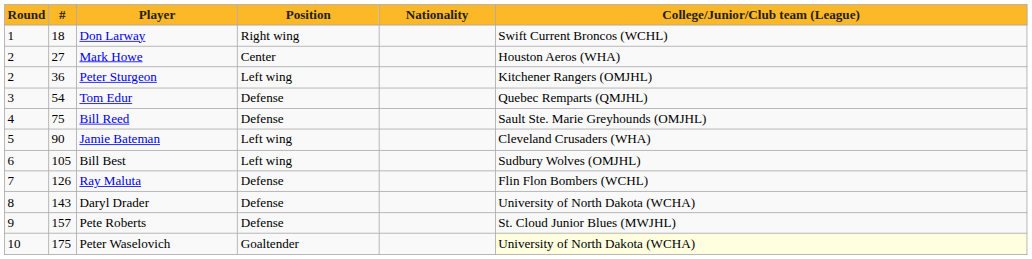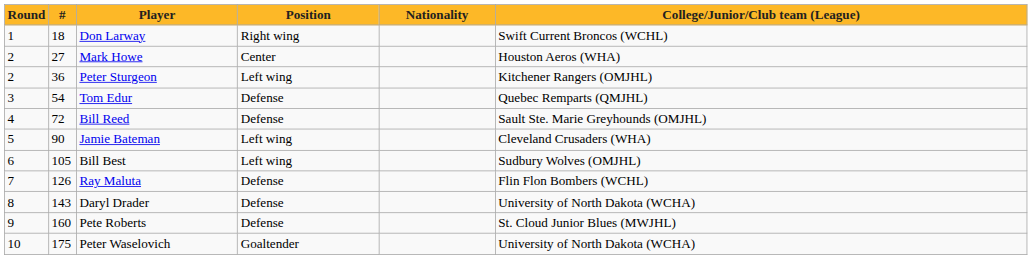 <table class="wikitable">
 <tr>
 <th style="background:#FDB827; color:#231F20" width="2.75%">Round</th>
 <th style="background:#FDB827; color:#231F20" width="2.75%">#</th>
 <th style="background:#FDB827; color:#231F20" width="16.0%">Player</th>
 <th style="background:#FDB827; color:#231F20" width="14.0%">Position</th>
 <th style="background:#FDB827; color:#231F20" width="11.5%">Nationality</th>
 <th style="background:#FDB827; color:#231F20" width="100.0%">College/Junior/Club team (League)</th>
 </tr>
 <tr>
 <td>1</td>
 <td>18</td>
 <td><a href='#'>Don Larway</a></td>
 <td>Right wing</td>
 <td></td>
 <td>Swift Current Broncos (WCHL)</td>
 </tr>
 <tr>
 <td>2</td>
 <td>27</td>
 <td><a href='#'>Mark Howe</a></td>
 <td>Center</td>
 <td></td>
 <td>Houston Aeros (WHA)</td>
 </tr>
 <tr>
 <td>2</td>
 <td>36</td>
 <td><a href='#'>Peter Sturgeon</a></td>
 <td>Left wing</td>
 <td></td>
 <td>Kitchener Rangers (OMJHL)</td>
 </tr>
 <tr>
 <td>3</td>
 <td>54</td>
 <td><a href='#'>Tom Edur</a></td>
 <td>Defense</td>
 <td></td>
 <td>Quebec Remparts (QMJHL)</td>
 </tr>
 <tr>
 <td>4</td>
-<td>75</td>
+<td>72</td>
 <td><a href='#'>Bill Reed</a></td>
 <td>Defense</td>
 <td></td>
 <td>Sault Ste. Marie Greyhounds (OMJHL)</td>
 </tr>
 <tr>
 <td>5</td>
 <td>90</td>
 <td><a href='#'>Jamie Bateman</a></td>
 <td>Left wing</td>
 <td></td>
 <td>Cleveland Crusaders (WHA)</td>
 </tr>
 <tr>
 <td>6</td>
 <td>105</td>
 <td>Bill Best</td>
 <td>Left wing</td>
 <td></td>
 <td>Sudbury Wolves (OMJHL)</td>
 </tr>
 <tr>
 <td>7</td>
 <td>126</td>
 <td><a href='#'>Ray Maluta</a></td>
 <td>Defense</td>
 <td></td>
 <td>Flin Flon Bombers (WCHL)</td>
 </tr>
 <tr>
 <td>8</td>
 <td>143</td>
 <td>Daryl Drader</td>
 <td>Defense</td>
 <td></td>
 <td>University of North Dakota (WCHA)</td>
 </tr>
 <tr>
 <td>9</td>
-<td>157</td>
+<td>160</td>
 <td>Pete Roberts</td>
 <td>Defense</td>
 <td></td>
 <td>St. Cloud Junior Blues (MWJHL)</td>
 </tr>
 <tr>
 <td>10</td>
 <td>175</td>
 <td>Peter Waselovich</td>
 <td>Goaltender</td>
 <td></td>
-<td style="background: lightyellow;">University of North Dakota (WCHA)</td>
+<td>University of North Dakota (WCHA)</td>
 </tr>
 </table>
